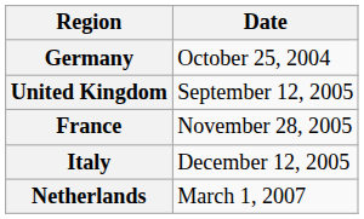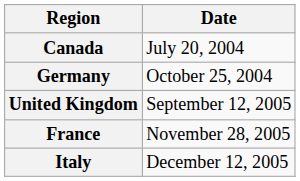 <table class="wikitable plainrowheaders">
 <tr>
 <th scope="col">Region</th>
 <th scope="col">Date</th>
+</tr>
+<tr>
+<th scope="row">Canada</th>
+<td>July 20, 2004</td>
 </tr>
 <tr>
 <th scope="row">Germany</th>
 <td>October 25, 2004</td>
 </tr>
 <tr>
 <th scope="row">United Kingdom</th>
 <td>September 12, 2005</td>
 </tr>
 <tr>
 <th scope="row">France</th>
 <td>November 28, 2005</td>
 </tr>
 <tr>
 <th scope="row">Italy</th>
 <td>December 12, 2005</td>
 </tr>
-<tr>
-<th scope="row">Netherlands</th>
-<td>March 1, 2007</td>
-</tr>
 </table>
